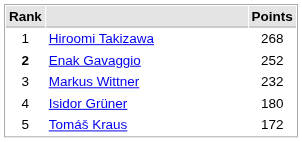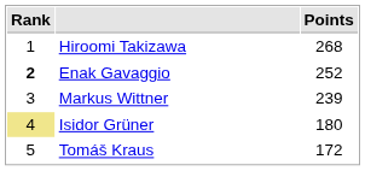 <table cellspacing="1" cellpadding="3" style="border:1px solid #AAAAAA;font-size:86%">
 <tr bgcolor="#E4E4E4">
 <th style="border-bottom:1px solid #AAAAAA" width=10>Rank</th>
 <th style="border-bottom:1px solid #AAAAAA" width=200></th>
 <th style="border-bottom:1px solid #AAAAAA" width=20>Points</th>
 </tr>
 <tr>
 <td align="center">1</td>
 <td> <a href='#'>Hiroomi Takizawa</a></td>
 <td align=center>268</td>
 </tr>
 <tr>
 <td align="center"><strong>2</strong></td>
 <td> <a href='#'>Enak Gavaggio</a></td>
 <td align=center>252</td>
 </tr>
 <tr>
 <td align="center">3</td>
 <td> <a href='#'>Markus Wittner</a></td>
-<td align=center>232</td>
+<td align=center>239</td>
 </tr>
 <tr>
-<td align="center">4</td>
+<td align="center" style="background: khaki;">4</td>
 <td> <a href='#'>Isidor Grüner</a></td>
 <td align=center>180</td>
 </tr>
 <tr>
 <td align="center">5</td>
 <td> <a href='#'>Tomáš Kraus</a></td>
 <td align=center>172</td>
 </tr>
 </table>
